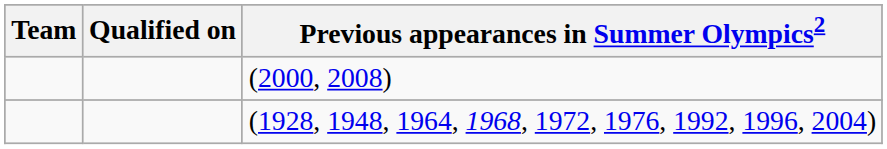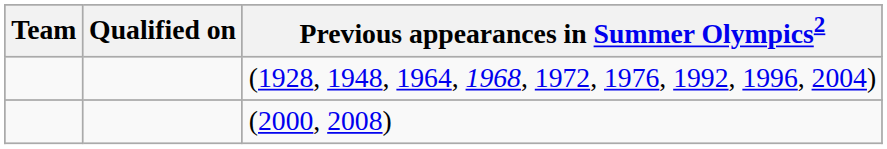 <table class="wikitable sortable">
 <tr>
 <th>Team</th>
 <th>Qualified on</th>
 <th data-sort-type="number">Previous appearances in <a href='#'>Summer Olympics</a><sup><strong><a href='#'>2</a></strong></sup></th>
 </tr>
 <tr>
 <td></td>
 <td></td>
-<td> (<a href='#'>2000</a>, <a href='#'>2008</a>)</td>
+<td> (<a href='#'>1928</a>, <a href='#'>1948</a>, <a href='#'>1964</a>, <em><a href='#'>1968</a></em>, <a href='#'>1972</a>, <a href='#'>1976</a>, <a href='#'>1992</a>, <a href='#'>1996</a>, <a href='#'>2004</a>)</td>
 </tr>
 <tr>
 <td></td>
 <td></td>
-<td> (<a href='#'>1928</a>, <a href='#'>1948</a>, <a href='#'>1964</a>, <em><a href='#'>1968</a></em>, <a href='#'>1972</a>, <a href='#'>1976</a>, <a href='#'>1992</a>, <a href='#'>1996</a>, <a href='#'>2004</a>)</td>
+<td> (<a href='#'>2000</a>, <a href='#'>2008</a>)</td>
 </tr>
 </table>
